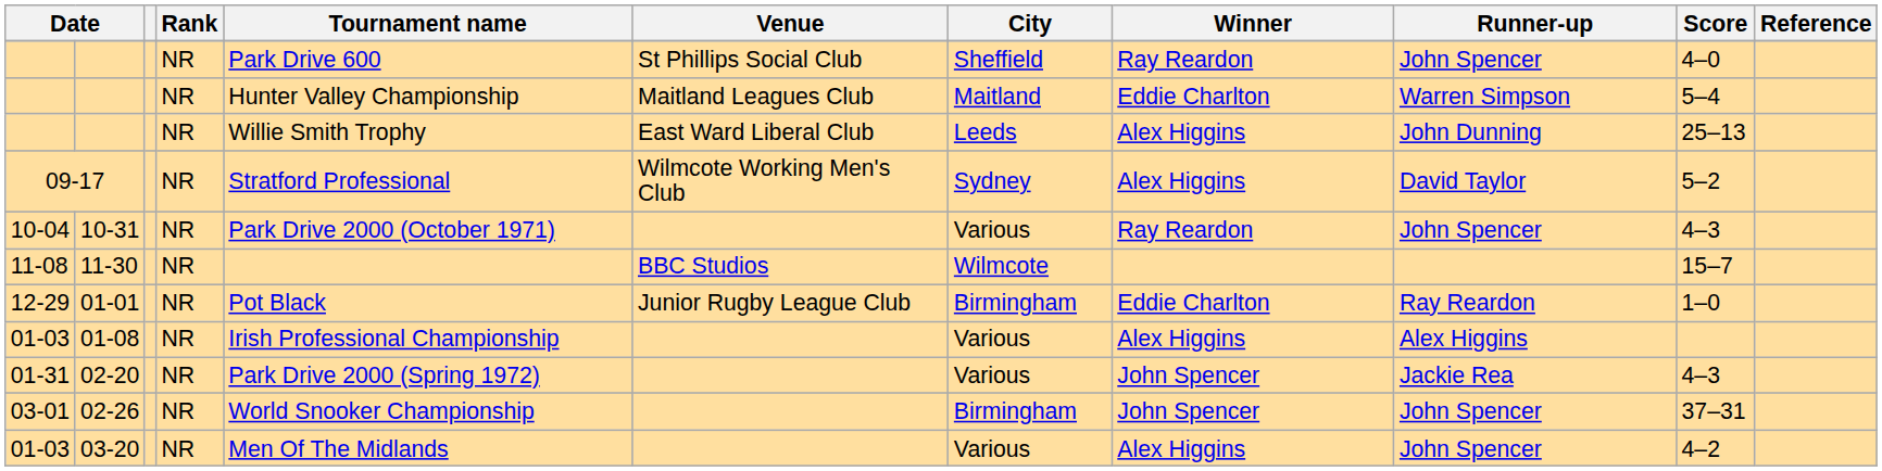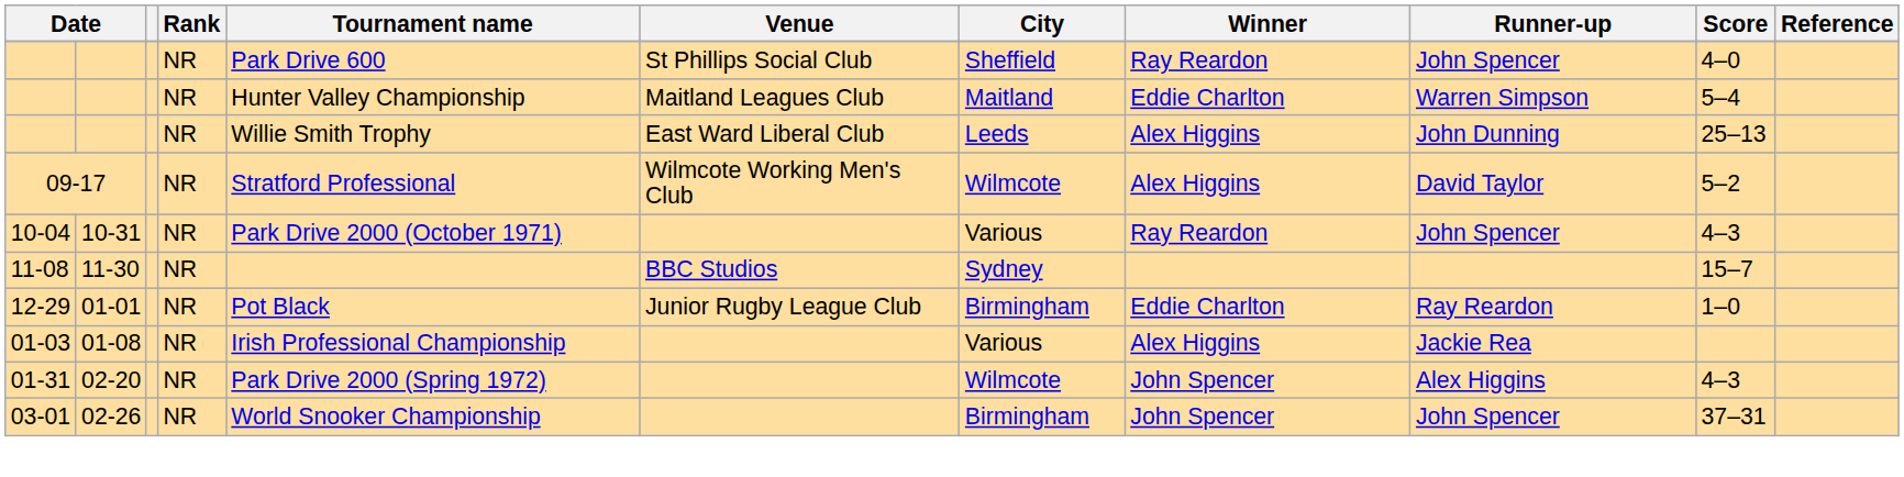 <table class="wikitable" style="font-size: 85%">
 <tr>
 <th colspan="2" width=40 align="center">Date</th>
 <th></th>
 <th>Rank</th>
 <th width=235>Tournament name</th>
 <th width=180>Venue</th>
 <th width=90>City</th>
 <th width=160>Winner</th>
 <th width=160>Runner-up</th>
 <th width=40>Score</th>
 <th width=20>Reference</th>
 </tr>
 <tr bgcolor="#ffdf9f">
 </tr>
 <tr bgcolor="#ffdf9f">
 <td></td>
 <td></td>
 <td></td>
 <td>NR</td>
 <td><a href='#'>Park Drive 600</a></td>
 <td>St Phillips Social Club</td>
 <td><a href='#'>Sheffield</a></td>
 <td> <a href='#'>Ray Reardon</a></td>
 <td> <a href='#'>John Spencer</a></td>
 <td>4–0</td>
 <td></td>
 </tr>
 <tr bgcolor="#ffdf9f">
 <td></td>
 <td></td>
 <td></td>
 <td>NR</td>
 <td>Hunter Valley Championship</td>
 <td>Maitland Leagues Club</td>
 <td><a href='#'>Maitland</a></td>
 <td> <a href='#'>Eddie Charlton</a></td>
 <td> <a href='#'>Warren Simpson</a></td>
 <td>5–4</td>
 <td></td>
 </tr>
 <tr bgcolor="#ffdf9f">
 <td></td>
 <td></td>
 <td></td>
 <td>NR</td>
 <td>Willie Smith Trophy</td>
 <td>East Ward Liberal Club</td>
 <td><a href='#'>Leeds</a></td>
 <td> <a href='#'>Alex Higgins</a></td>
 <td> <a href='#'>John Dunning</a></td>
 <td>25–13</td>
 <td></td>
 </tr>
 <tr bgcolor="#ffdf9f">
 <td colspan="2" align=center>09-17</td>
 <td></td>
 <td>NR</td>
 <td><a href='#'>Stratford Professional</a></td>
 <td>Wilmcote Working Men's Club</td>
-<td><a href='#'>Sydney</a></td>
+<td><a href='#'>Wilmcote</a></td>
 <td> <a href='#'>Alex Higgins</a></td>
 <td> <a href='#'>David Taylor</a></td>
 <td>5–2</td>
 <td></td>
 </tr>
 <tr bgcolor="#ffdf9f">
 <td>10-04</td>
 <td>10-31</td>
 <td></td>
 <td>NR</td>
 <td><a href='#'>Park Drive 2000 (October 1971)</a></td>
 <td></td>
 <td>Various</td>
 <td> <a href='#'>Ray Reardon</a></td>
 <td> <a href='#'>John Spencer</a></td>
 <td>4–3</td>
 <td></td>
 </tr>
 <tr bgcolor="#ffdf9f">
 <td>11-08</td>
 <td>11-30</td>
 <td></td>
 <td>NR</td>
 <td></td>
 <td><a href='#'>BBC Studios</a></td>
-<td><a href='#'>Wilmcote</a></td>
+<td><a href='#'>Sydney</a></td>
 <td></td>
 <td></td>
 <td>15–7</td>
 <td></td>
 </tr>
 <tr bgcolor="#ffdf9f">
 <td>12-29</td>
 <td>01-01</td>
 <td></td>
 <td>NR</td>
 <td><a href='#'>Pot Black</a></td>
 <td>Junior Rugby League Club</td>
 <td><a href='#'>Birmingham</a></td>
 <td> <a href='#'>Eddie Charlton</a></td>
 <td> <a href='#'>Ray Reardon</a></td>
 <td>1–0</td>
 <td></td>
 </tr>
 <tr bgcolor="#ffdf9f">
 <td>01-03</td>
 <td>01-08</td>
 <td></td>
 <td>NR</td>
 <td><a href='#'>Irish Professional Championship</a></td>
 <td></td>
 <td>Various</td>
 <td> <a href='#'>Alex Higgins</a></td>
-<td> <a href='#'>Alex Higgins</a></td>
+<td> <a href='#'>Jackie Rea</a></td>
 <td></td>
 <td></td>
 </tr>
 <tr bgcolor="#ffdf9f">
 <td>01-31</td>
 <td>02-20</td>
 <td></td>
 <td>NR</td>
 <td><a href='#'>Park Drive 2000 (Spring 1972)</a></td>
 <td></td>
-<td>Various</td>
+<td><a href='#'>Wilmcote</a></td>
 <td> <a href='#'>John Spencer</a></td>
-<td> <a href='#'>Jackie Rea</a></td>
+<td> <a href='#'>Alex Higgins</a></td>
 <td>4–3</td>
 <td></td>
 </tr>
 <tr bgcolor="#ffdf9f">
 <td>03-01</td>
 <td>02-26</td>
 <td></td>
 <td>NR</td>
 <td><a href='#'>World Snooker Championship</a></td>
 <td></td>
 <td><a href='#'>Birmingham</a></td>
 <td> <a href='#'>John Spencer</a></td>
 <td> <a href='#'>John Spencer</a></td>
 <td>37–31</td>
 <td></td>
 </tr>
-<tr bgcolor="#ffdf9f">
-<td>01-03</td>
-<td>03-20</td>
-<td></td>
-<td>NR</td>
-<td><a href='#'>Men Of The Midlands</a></td>
-<td></td>
-<td>Various</td>
-<td> <a href='#'>Alex Higgins</a></td>
-<td> <a href='#'>John Spencer</a></td>
-<td>4–2</td>
-<td></td>
-</tr>
 </table>
